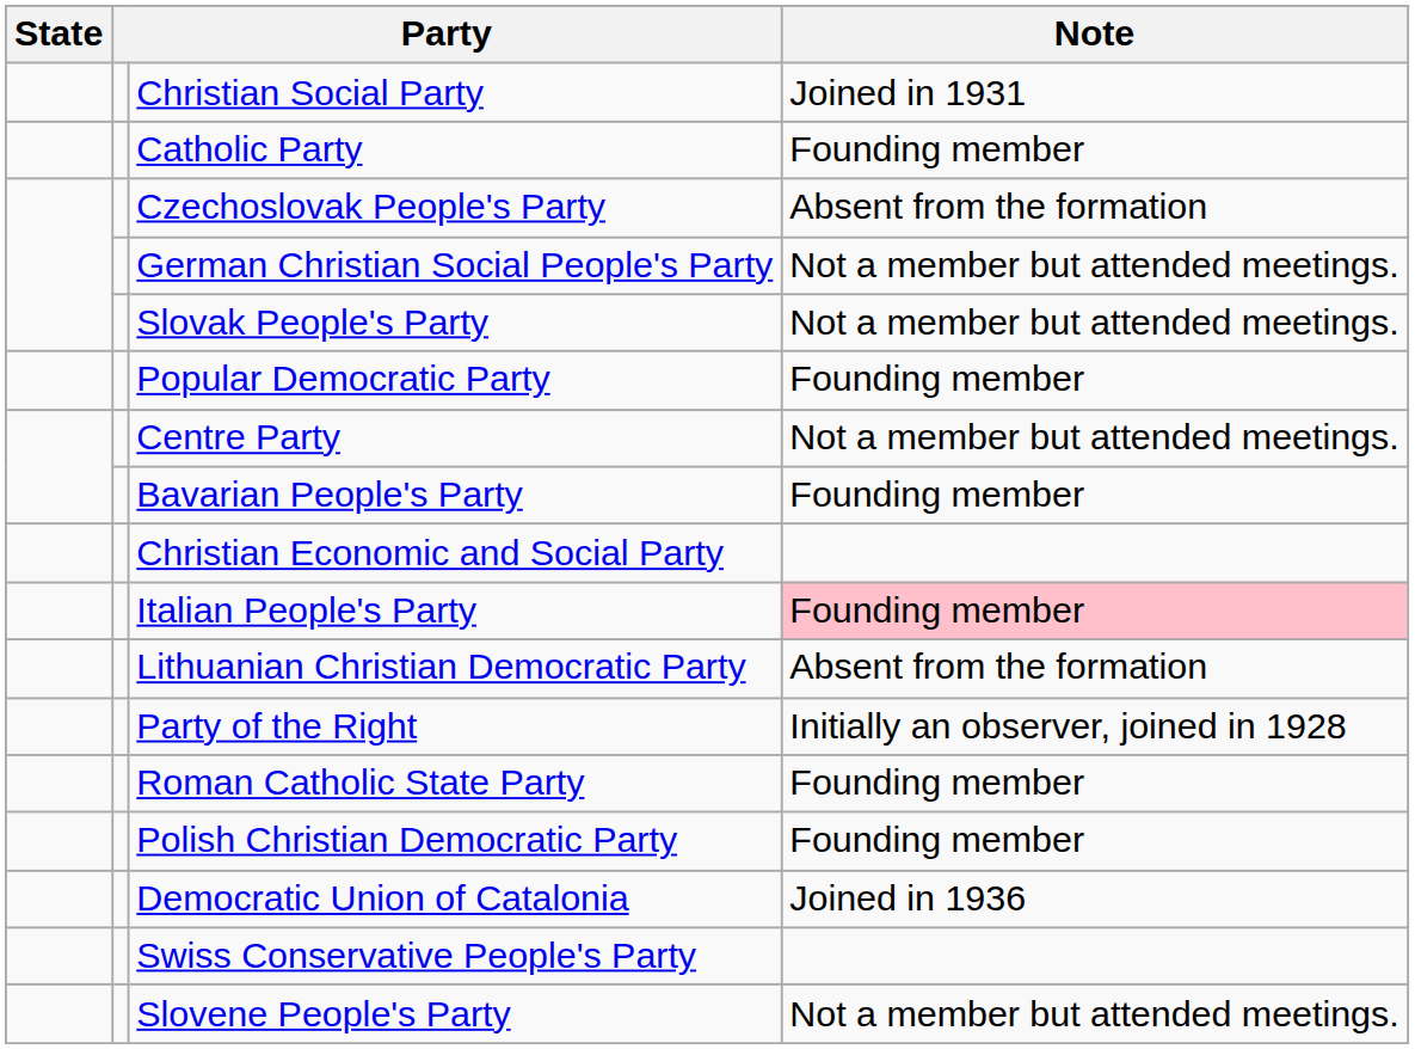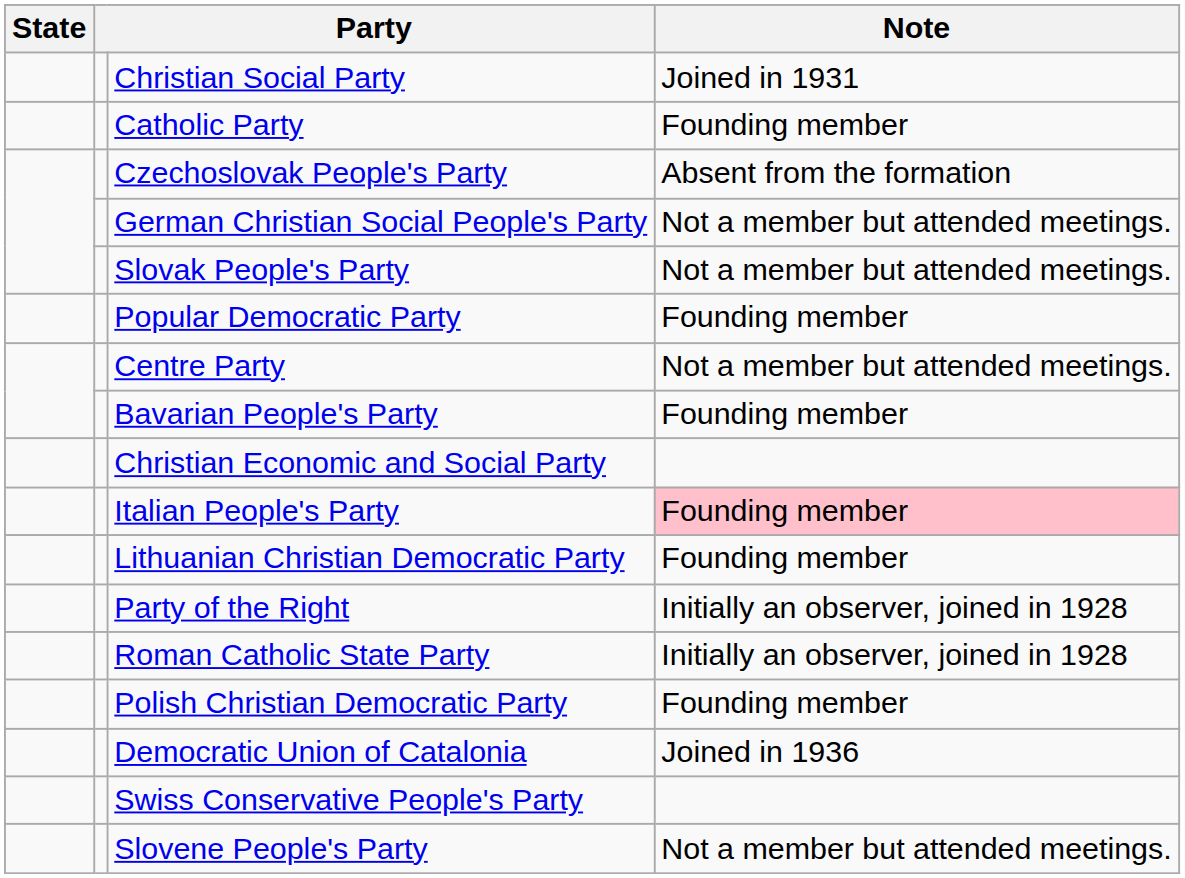 <table class="wikitable sortable">
 <tr>
 <th>State</th>
 <th colspan="2">Party</th>
 <th>Note</th>
 </tr>
 <tr>
 <td></td>
 <td bgcolor=></td>
 <td><a href='#'>Christian Social Party</a></td>
 <td>Joined in 1931</td>
 </tr>
 <tr>
 <td></td>
 <td bgcolor=></td>
 <td><a href='#'>Catholic Party</a></td>
 <td>Founding member</td>
 </tr>
 <tr>
 <td rowspan=3></td>
 <td bgcolor=></td>
 <td><a href='#'>Czechoslovak People's Party</a></td>
 <td>Absent from the formation</td>
 </tr>
 <tr>
 <td bgcolor=></td>
 <td><a href='#'>German Christian Social People's Party</a></td>
 <td>Not a member but attended meetings.</td>
 </tr>
 <tr>
 <td bgcolor=></td>
 <td><a href='#'>Slovak People's Party</a></td>
 <td>Not a member but attended meetings.</td>
 </tr>
 <tr>
 <td></td>
 <td bgcolor=></td>
 <td><a href='#'>Popular Democratic Party</a></td>
 <td>Founding member</td>
 </tr>
 <tr>
 <td rowspan=2></td>
 <td bgcolor=></td>
 <td><a href='#'>Centre Party</a></td>
 <td>Not a member but attended meetings.</td>
 </tr>
 <tr>
 <td bgcolor=></td>
 <td><a href='#'>Bavarian People's Party</a></td>
 <td>Founding member</td>
 </tr>
 <tr>
 <td></td>
 <td bgcolor=></td>
 <td><a href='#'>Christian Economic and Social Party</a></td>
 <td></td>
 </tr>
 <tr>
 <td></td>
 <td bgcolor=></td>
 <td><a href='#'>Italian People's Party</a></td>
 <td style="background: pink;">Founding member</td>
 </tr>
 <tr>
 <td></td>
 <td bgcolor=></td>
 <td><a href='#'>Lithuanian Christian Democratic Party</a></td>
-<td>Absent from the formation</td>
+<td>Founding member</td>
 </tr>
 <tr>
 <td></td>
 <td bgcolor=></td>
 <td><a href='#'>Party of the Right</a></td>
 <td>Initially an observer, joined in 1928</td>
 </tr>
 <tr>
 <td></td>
 <td bgcolor=></td>
 <td><a href='#'>Roman Catholic State Party</a></td>
-<td>Founding member</td>
+<td>Initially an observer, joined in 1928</td>
 </tr>
 <tr>
 <td></td>
 <td bgcolor=></td>
 <td><a href='#'>Polish Christian Democratic Party</a></td>
 <td>Founding member</td>
 </tr>
 <tr>
 <td></td>
 <td bgcolor=></td>
 <td><a href='#'>Democratic Union of Catalonia</a></td>
 <td>Joined in 1936</td>
 </tr>
 <tr>
 <td></td>
 <td bgcolor=></td>
 <td><a href='#'>Swiss Conservative People's Party</a></td>
 <td></td>
 </tr>
 <tr>
 <td></td>
 <td bgcolor=></td>
 <td><a href='#'>Slovene People's Party</a></td>
 <td>Not a member but attended meetings.</td>
 </tr>
 </table>
